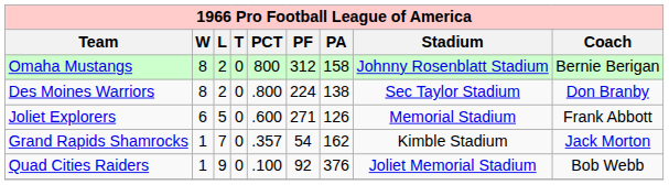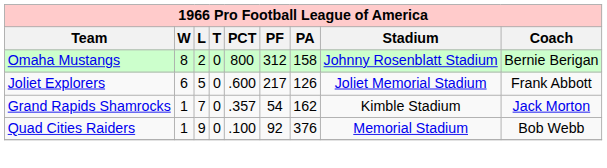 <table class="wikitable">
 <tr style="background:#ffcbcb;">
 <td colspan="9" style="text-align:center;"><strong>1966 Pro Football League of America</strong></td>
 </tr>
 <tr style="background:#efefef;">
 <th>Team</th>
 <th>W</th>
 <th>L</th>
 <th>T</th>
 <th>PCT</th>
 <th>PF</th>
 <th>PA</th>
 <th>Stadium</th>
 <th>Coach</th>
 </tr>
 <tr style="text-align:center; background:#cfc;">
 <td align="left"><a href='#'>Omaha Mustangs</a></td>
 <td>8</td>
 <td>2</td>
 <td>0</td>
 <td>800</td>
 <td>312</td>
 <td>158</td>
 <td><a href='#'>Johnny Rosenblatt Stadium</a></td>
 <td>Bernie Berigan</td>
 </tr>
 <tr style="text-align:center;">
-<td align="left"><a href='#'>Des Moines Warriors</a></td>
-<td>8</td>
-<td>2</td>
-<td>0</td>
-<td>.800</td>
-<td>224</td>
-<td>138</td>
-<td><a href='#'>Sec Taylor Stadium</a></td>
-<td><a href='#'>Don Branby</a></td>
-</tr>
-<tr style="text-align:center;">
 <td align="left"><a href='#'>Joliet Explorers</a></td>
 <td>6</td>
 <td>5</td>
 <td>0</td>
 <td>.600</td>
-<td>271</td>
+<td>217</td>
 <td>126</td>
-<td><a href='#'>Memorial Stadium</a></td>
+<td><a href='#'>Joliet Memorial Stadium</a></td>
 <td>Frank Abbott</td>
 </tr>
 <tr style="text-align:center;">
 <td align="left"><a href='#'>Grand Rapids Shamrocks</a></td>
 <td>1</td>
 <td>7</td>
 <td>0</td>
 <td>.357</td>
 <td>54</td>
 <td>162</td>
 <td>Kimble Stadium</td>
 <td><a href='#'>Jack Morton</a></td>
 </tr>
 <tr style="text-align:center;">
 <td align="left"><a href='#'>Quad Cities Raiders</a></td>
 <td>1</td>
 <td>9</td>
 <td>0</td>
 <td>.100</td>
 <td>92</td>
 <td>376</td>
-<td><a href='#'>Joliet Memorial Stadium</a></td>
+<td><a href='#'>Memorial Stadium</a></td>
 <td>Bob Webb</td>
 </tr>
 <tr style="text-align:center;">
 </tr>
 </table>
